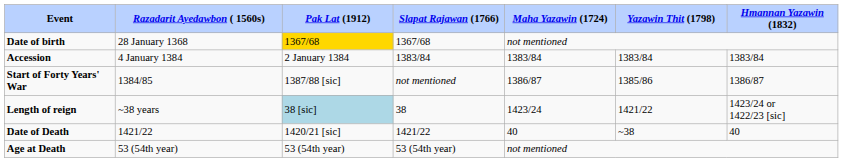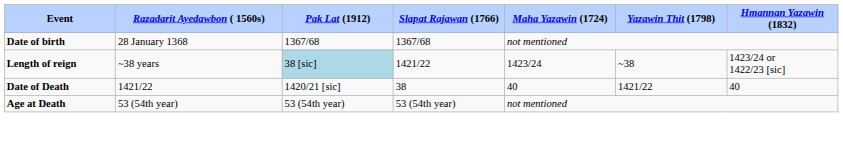 <table width=100% class="wikitable">
 <tr>
 <th style="background-color:#B9D1FF" width=10%>Event</th>
 <th style="background-color:#B9D1FF" width=15%><em><a href='#'>Razadarit Ayedawbon</a></em> ( 1560s)</th>
 <th style="background-color:#B9D1FF" width=10%><em><a href='#'>Pak Lat</a></em> (1912)</th>
 <th style="background-color:#B9D1FF" width=10%><em><a href='#'>Slapat Rajawan</a></em> (1766)</th>
 <th style="background-color:#B9D1FF" width=10%><em><a href='#'>Maha Yazawin</a></em> (1724)</th>
 <th style="background-color:#B9D1FF" width=10%><em><a href='#'>Yazawin Thit</a></em> (1798)</th>
 <th style="background-color:#B9D1FF" width=10%><em><a href='#'>Hmannan Yazawin</a></em> (1832)</th>
 </tr>
 <tr>
 <td><strong>Date of birth</strong></td>
 <td>28 January 1368</td>
-<td style="background: gold;">1367/68</td>
+<td>1367/68</td>
 <td> 1367/68</td>
 <td colspan = "3"><em>not mentioned</em></td>
-</tr>
-<tr>
-<td><strong>Accession</strong></td>
-<td>4 January 1384</td>
-<td>2 January 1384</td>
-<td>1383/84</td>
-<td>1383/84</td>
-<td>1383/84</td>
-<td>1383/84</td>
-</tr>
-<tr>
-<td><strong>Start of Forty Years' War</strong></td>
-<td>1384/85</td>
-<td>1387/88 [sic]</td>
-<td><em>not mentioned</em></td>
-<td>1386/87</td>
-<td>1385/86</td>
-<td>1386/87</td>
 </tr>
 <tr>
 <td><strong>Length of reign</strong></td>
 <td>~38 years</td>
 <td style="background: lightblue;">38 [sic]</td>
-<td>38</td>
+<td>1421/22</td>
 <td>1423/24</td>
-<td>1421/22</td>
+<td>~38</td>
 <td>1423/24 or <br> 1422/23 [sic]</td>
 </tr>
 <tr>
 <td><strong>Date of Death</strong></td>
 <td>1421/22</td>
 <td>1420/21 [sic]</td>
+<td>38</td>
+<td>40</td>
 <td>1421/22</td>
-<td>40</td>
-<td>~38</td>
 <td>40</td>
 </tr>
 <tr>
 <td><strong>Age at Death</strong></td>
 <td>53 (54th year)</td>
 <td>53 (54th year)</td>
 <td>53 (54th year)</td>
 <td colspan="3"><em>not mentioned</em></td>
 </tr>
 </table>
